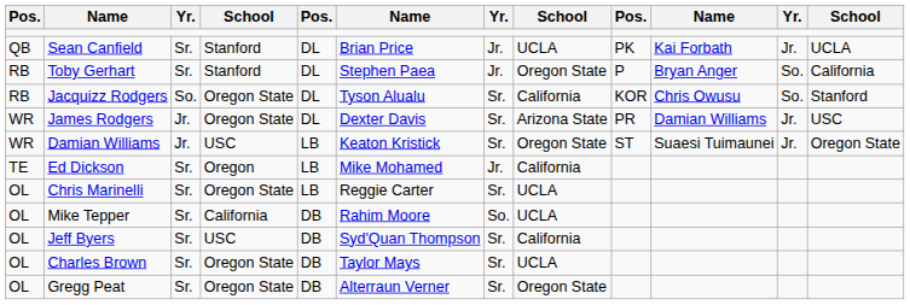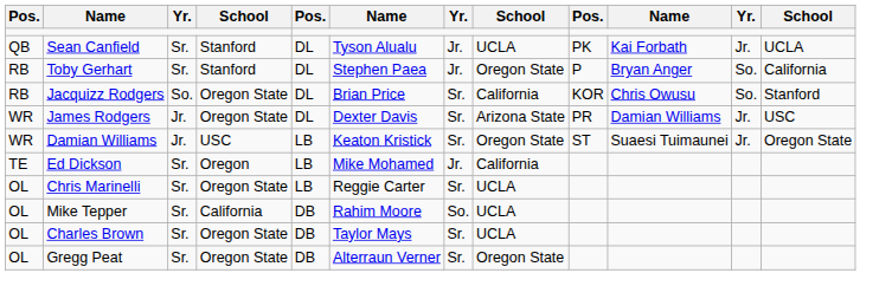 <table class="wikitable">
 <tr>
 <th>Pos.</th>
 <th>Name</th>
 <th>Yr.</th>
 <th>School</th>
 <th>Pos.</th>
 <th>Name</th>
 <th>Yr.</th>
 <th>School</th>
 <th>Pos.</th>
 <th>Name</th>
 <th>Yr.</th>
 <th>School</th>
 </tr>
 <tr>
 <td colspan="4"></td>
 <td colspan="4"></td>
 <td colspan="4"></td>
 </tr>
 <tr>
 <td>QB</td>
 <td><a href='#'>Sean Canfield</a></td>
 <td>Sr.</td>
 <td>Stanford</td>
 <td>DL</td>
-<td><a href='#'>Brian Price</a></td>
+<td><a href='#'>Tyson Alualu</a></td>
 <td>Jr.</td>
 <td>UCLA</td>
 <td>PK</td>
 <td><a href='#'>Kai Forbath</a></td>
 <td>Jr.</td>
 <td>UCLA</td>
 </tr>
 <tr>
 <td>RB</td>
 <td><a href='#'>Toby Gerhart</a></td>
 <td>Sr.</td>
 <td>Stanford</td>
 <td>DL</td>
 <td><a href='#'>Stephen Paea</a></td>
 <td>Jr.</td>
 <td>Oregon State</td>
 <td>P</td>
 <td><a href='#'>Bryan Anger</a></td>
 <td>So.</td>
 <td>California</td>
 </tr>
 <tr>
 <td>RB</td>
 <td><a href='#'>Jacquizz Rodgers</a></td>
 <td>So.</td>
 <td>Oregon State</td>
 <td>DL</td>
-<td><a href='#'>Tyson Alualu</a></td>
+<td><a href='#'>Brian Price</a></td>
 <td>Sr.</td>
 <td>California</td>
 <td>KOR</td>
 <td><a href='#'>Chris Owusu</a></td>
 <td>So.</td>
 <td>Stanford</td>
 </tr>
 <tr>
 <td>WR</td>
 <td><a href='#'>James Rodgers</a></td>
 <td>Jr.</td>
 <td>Oregon State</td>
 <td>DL</td>
 <td><a href='#'>Dexter Davis</a></td>
 <td>Sr.</td>
 <td>Arizona State</td>
 <td>PR</td>
 <td><a href='#'>Damian Williams</a></td>
 <td>Jr.</td>
 <td>USC</td>
 </tr>
 <tr>
 <td>WR</td>
 <td><a href='#'>Damian Williams</a></td>
 <td>Jr.</td>
 <td>USC</td>
 <td>LB</td>
 <td><a href='#'>Keaton Kristick</a></td>
 <td>Sr.</td>
 <td>Oregon State</td>
 <td>ST</td>
 <td>Suaesi Tuimaunei</td>
 <td>Jr.</td>
 <td>Oregon State</td>
 </tr>
 <tr>
 <td>TE</td>
 <td><a href='#'>Ed Dickson</a></td>
 <td>Sr.</td>
 <td>Oregon</td>
 <td>LB</td>
 <td><a href='#'>Mike Mohamed</a></td>
 <td>Jr.</td>
 <td>California</td>
 <td></td>
 <td></td>
 <td></td>
 <td></td>
 </tr>
 <tr>
 <td>OL</td>
 <td><a href='#'>Chris Marinelli</a></td>
 <td>Sr.</td>
 <td>Oregon State</td>
 <td>LB</td>
 <td>Reggie Carter</td>
 <td>Sr.</td>
 <td>UCLA</td>
 <td></td>
 <td></td>
 <td></td>
 <td></td>
 </tr>
 <tr>
 <td>OL</td>
 <td>Mike Tepper</td>
 <td>Sr.</td>
 <td>California</td>
 <td>DB</td>
 <td><a href='#'>Rahim Moore</a></td>
 <td>So.</td>
 <td>UCLA</td>
 <td></td>
 <td></td>
 <td></td>
 <td></td>
 </tr>
 <tr>
 <td>OL</td>
-<td><a href='#'>Jeff Byers</a></td>
-<td>Sr.</td>
-<td>USC</td>
-<td>DB</td>
-<td><a href='#'>Syd'Quan Thompson</a></td>
-<td>Sr.</td>
-<td>California</td>
-<td></td>
-<td></td>
-<td></td>
-<td></td>
-</tr>
-<tr>
-<td>OL</td>
 <td><a href='#'>Charles Brown</a></td>
 <td>Sr.</td>
 <td>Oregon State</td>
 <td>DB</td>
 <td><a href='#'>Taylor Mays</a></td>
 <td>Sr.</td>
 <td>UCLA</td>
 <td></td>
 <td></td>
 <td></td>
 <td></td>
 </tr>
 <tr>
 <td>OL</td>
 <td>Gregg Peat</td>
 <td>Sr.</td>
 <td>Oregon State</td>
 <td>DB</td>
 <td><a href='#'>Alterraun Verner</a></td>
 <td>Sr.</td>
 <td>Oregon State</td>
 <td></td>
 <td></td>
 <td></td>
 <td></td>
 </tr>
 </table>
